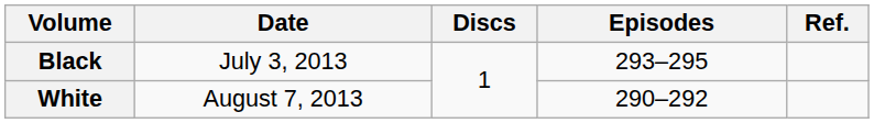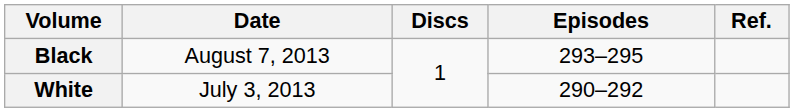 <table class="wikitable" style="text-align:center;">
 <tr>
 <th scope="col" style="width:5em;">Volume</th>
 <th scope="col" style="width:12em;">Date</th>
 <th scope="col" style="width:4em;">Discs</th>
 <th scope="col" style="width:10em;">Episodes</th>
 <th scope="col" style="width:3em;">Ref.</th>
 </tr>
 <tr>
 <th scope="row">Black</th>
-<td>July 3, 2013</td>
+<td>August 7, 2013</td>
 <td rowspan="2">1</td>
 <td>293–295</td>
 <td></td>
 </tr>
 <tr>
 <th scope="row">White</th>
-<td>August 7, 2013</td>
+<td>July 3, 2013</td>
 <td>290–292</td>
 <td></td>
 </tr>
 </table>
